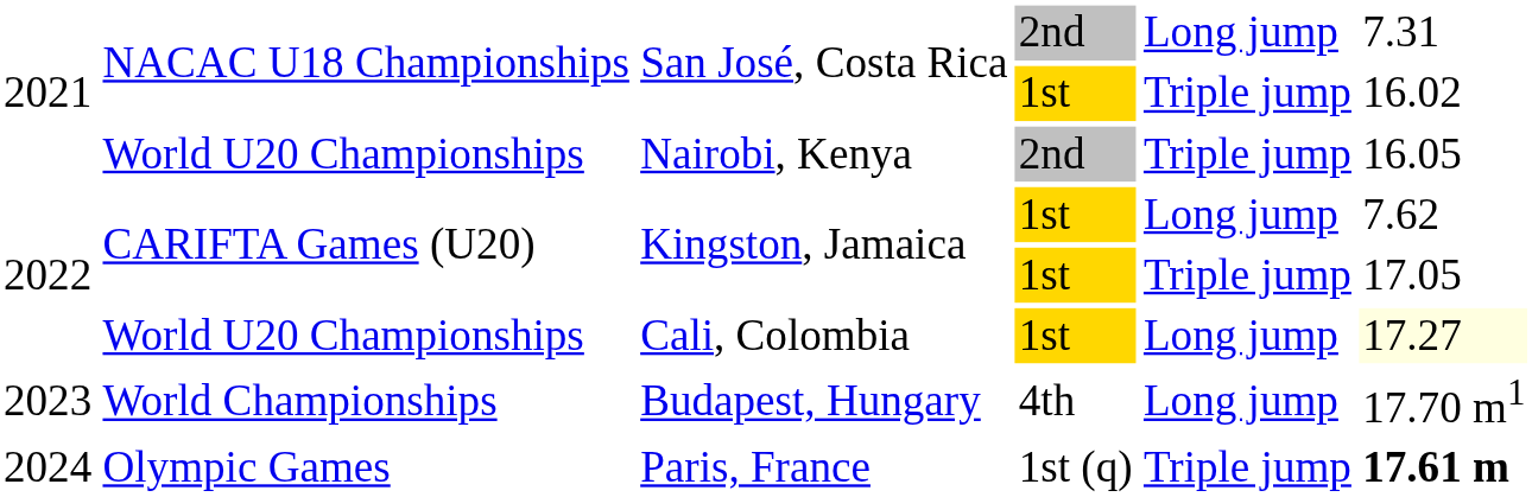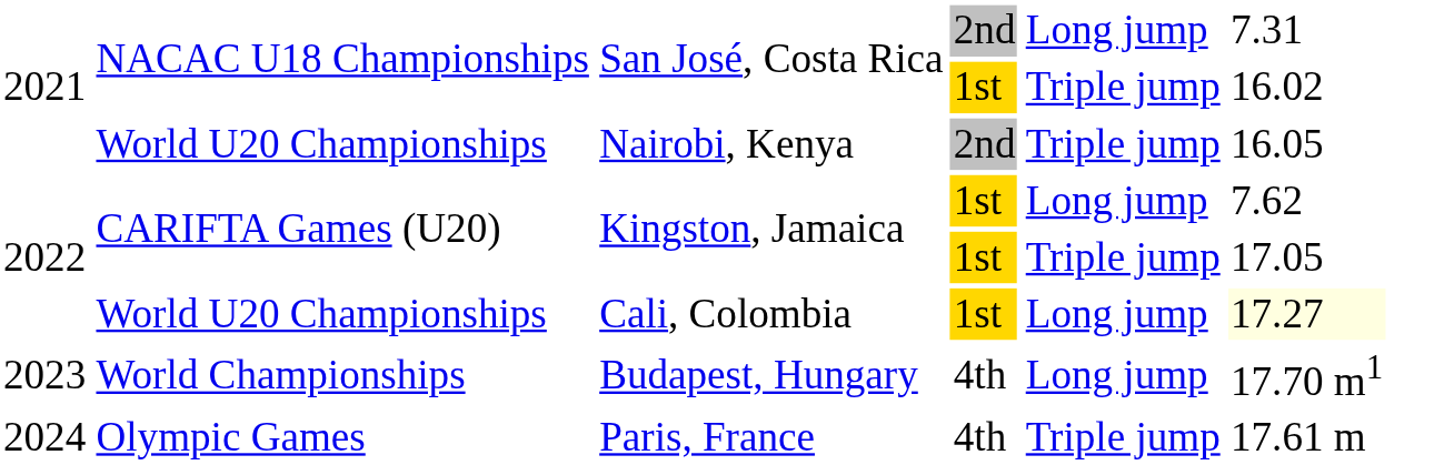 <table>
 <tr>
 <td rowspan=3>2021</td>
 <td rowspan=2><a href='#'>NACAC U18 Championships</a></td>
 <td rowspan=2><a href='#'>San José</a>, Costa Rica</td>
 <td bgcolor=silver>2nd</td>
 <td><a href='#'>Long jump</a></td>
 <td>7.31</td>
 <td></td>
 </tr>
 <tr>
 <td bgcolor=gold>1st</td>
 <td><a href='#'>Triple jump</a></td>
 <td>16.02</td>
 <td></td>
 </tr>
 <tr>
 <td><a href='#'>World U20 Championships</a></td>
 <td><a href='#'>Nairobi</a>, Kenya</td>
 <td bgcolor=silver>2nd</td>
 <td><a href='#'>Triple jump</a></td>
 <td>16.05</td>
 <td></td>
 </tr>
 <tr>
 <td rowspan=3>2022</td>
 <td rowspan=2><a href='#'>CARIFTA Games</a> (U20)</td>
 <td rowspan=2><a href='#'>Kingston</a>, Jamaica</td>
 <td bgcolor=gold>1st</td>
 <td><a href='#'>Long jump</a></td>
 <td>7.62</td>
 <td></td>
 </tr>
 <tr>
 <td bgcolor=gold>1st</td>
 <td><a href='#'>Triple jump</a></td>
 <td>17.05</td>
 <td></td>
 </tr>
 <tr>
 <td><a href='#'>World U20 Championships</a></td>
 <td><a href='#'>Cali</a>, Colombia</td>
 <td bgcolor=gold>1st</td>
 <td><a href='#'>Long jump</a></td>
 <td style="background: lightyellow;">17.27</td>
 <td><strong></strong> </td>
 </tr>
 <tr>
 <td>2023</td>
 <td><a href='#'>World Championships</a></td>
 <td><a href='#'>Budapest, Hungary</a></td>
 <td>4th</td>
 <td><a href='#'>Long jump</a></td>
 <td>17.70 m<sup>1</sup></td>
 </tr>
 <tr>
 <td>2024</td>
 <td><a href='#'>Olympic Games</a></td>
 <td><a href='#'>Paris, France</a></td>
-<td>1st (q)</td>
+<td>4th</td>
 <td><a href='#'>Triple jump</a></td>
-<td><strong>17.61 m</strong></td>
+<td>17.61 m</td>
 </tr>
 </table>
